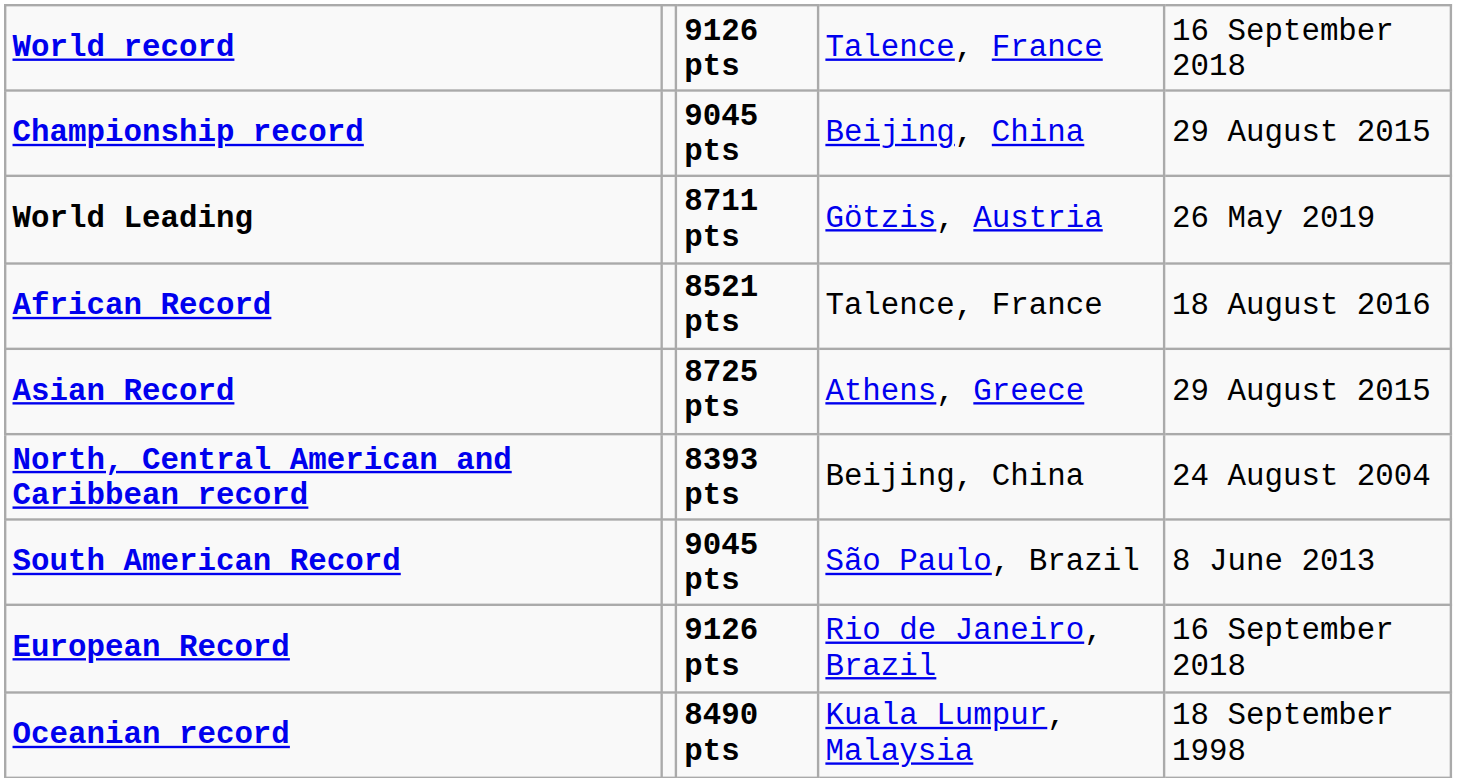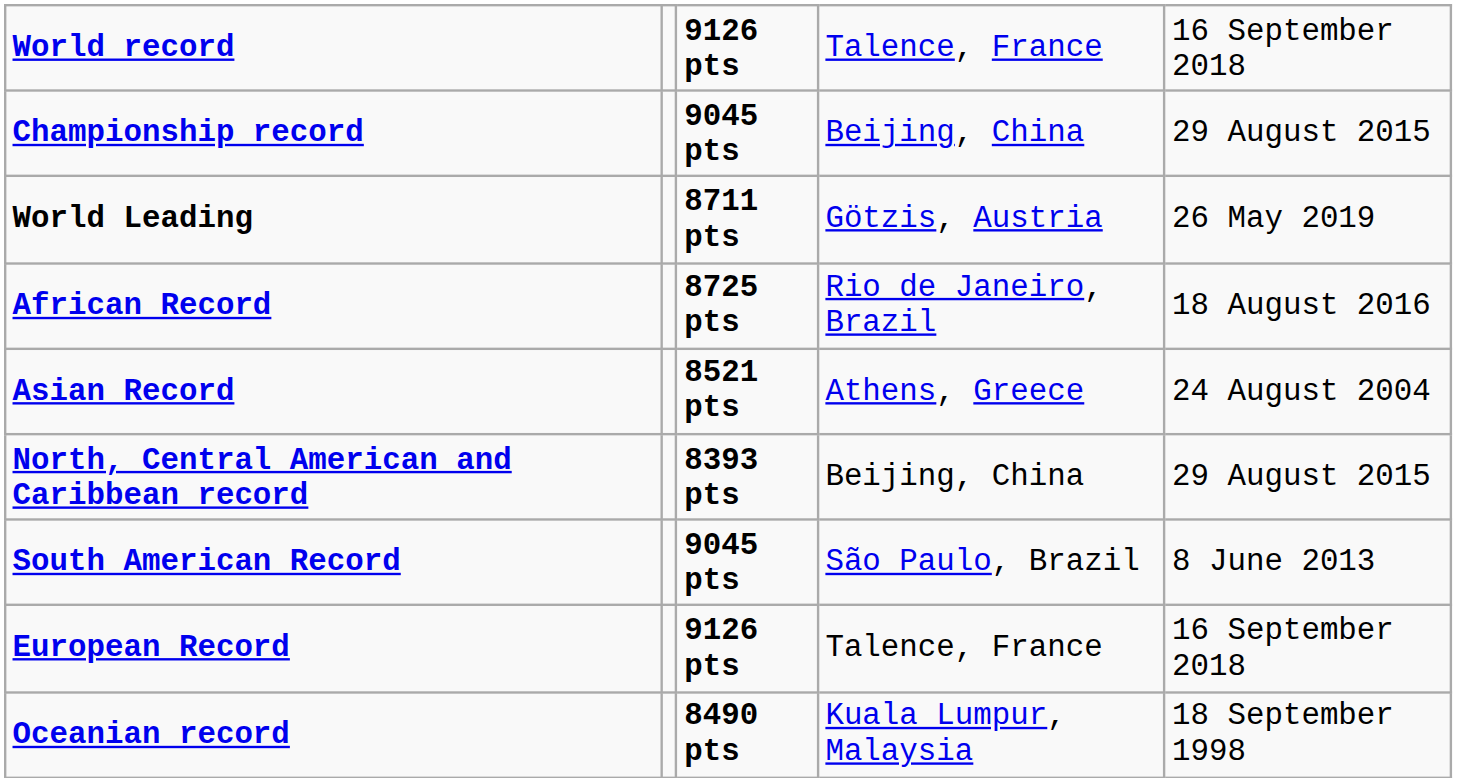 <table class="wikitable">
 <tr>
 <td><strong><a href='#'>World record</a></strong></td>
 <td></td>
 <td><strong>9126 pts</strong></td>
 <td><a href='#'>Talence</a>, <a href='#'>France</a></td>
 <td>16 September 2018</td>
 </tr>
 <tr>
 <td><strong><a href='#'>Championship record</a></strong></td>
 <td></td>
 <td><strong>9045 pts</strong></td>
 <td><a href='#'>Beijing</a>, <a href='#'>China</a></td>
 <td>29 August 2015</td>
 </tr>
 <tr>
 <td><strong>World Leading</strong></td>
 <td></td>
 <td><strong>8711 pts</strong></td>
 <td><a href='#'>Götzis</a>, <a href='#'>Austria</a></td>
 <td>26 May 2019</td>
 </tr>
 <tr>
 <td><strong><a href='#'>African Record</a></strong></td>
 <td></td>
-<td><strong>8521 pts</strong></td>
-<td>Talence, France</td>
+<td><strong>8725 pts</strong></td>
+<td><a href='#'>Rio de Janeiro</a>, <a href='#'>Brazil</a></td>
 <td>18 August 2016</td>
 </tr>
 <tr>
 <td><strong><a href='#'>Asian Record</a></strong></td>
 <td></td>
-<td><strong>8725 pts</strong></td>
+<td><strong>8521 pts</strong></td>
 <td><a href='#'>Athens</a>, <a href='#'>Greece</a></td>
-<td>29 August 2015</td>
+<td>24 August 2004</td>
 </tr>
 <tr>
 <td><strong><a href='#'>North, Central American and Caribbean record</a></strong></td>
 <td></td>
 <td><strong>8393 pts</strong></td>
 <td>Beijing, China</td>
-<td>24 August 2004</td>
+<td>29 August 2015</td>
 </tr>
 <tr>
 <td><strong><a href='#'>South American Record</a></strong></td>
 <td></td>
 <td><strong>9045 pts</strong></td>
 <td><a href='#'>São Paulo</a>, Brazil</td>
 <td>8 June 2013</td>
 </tr>
 <tr>
 <td><strong><a href='#'>European Record</a></strong></td>
 <td></td>
 <td><strong>9126 pts</strong></td>
-<td><a href='#'>Rio de Janeiro</a>, <a href='#'>Brazil</a></td>
+<td>Talence, France</td>
 <td>16 September 2018</td>
 </tr>
 <tr>
 <td><strong><a href='#'>Oceanian record</a></strong></td>
 <td></td>
 <td><strong>8490 pts</strong></td>
 <td><a href='#'>Kuala Lumpur</a>, <a href='#'>Malaysia</a></td>
 <td>18 September 1998</td>
 </tr>
 </table>
